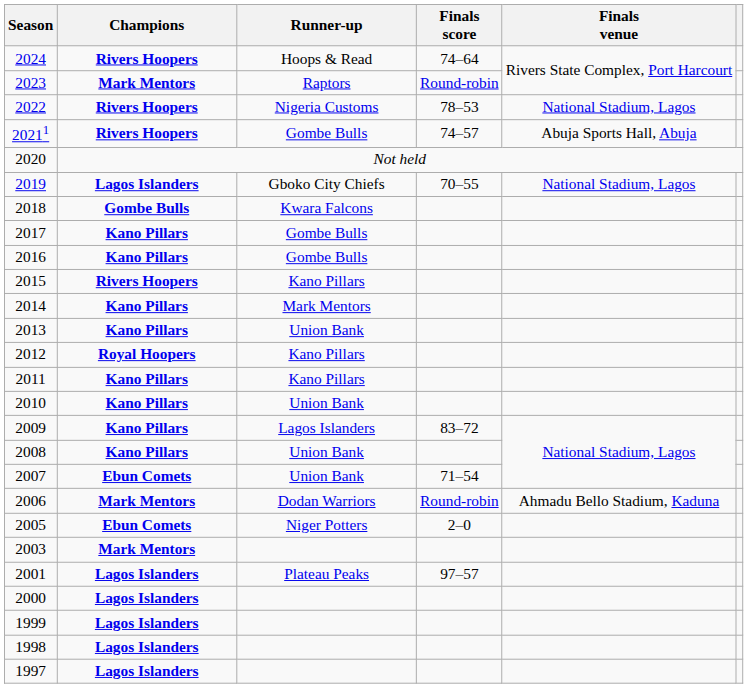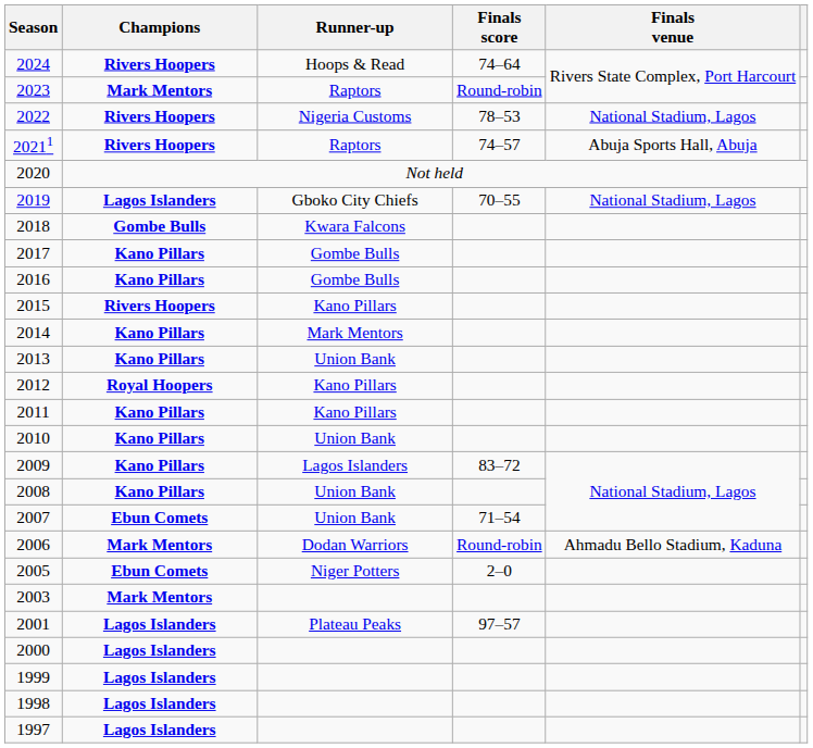 <table class="wikitable" style="text-align:center;">
 <tr>
 <th>Season</th>
 <th width=180>Champions</th>
 <th width=180>Runner-up</th>
 <th>Finals<br>score</th>
 <th>Finals<br>venue</th>
 <th></th>
 </tr>
 <tr>
 <td><a href='#'>2024</a></td>
 <td><strong><a href='#'>Rivers Hoopers</a></strong></td>
 <td>Hoops & Read</td>
 <td>74–64</td>
 <td rowspan="2">Rivers State Complex, <a href='#'>Port Harcourt</a></td>
 <td></td>
 </tr>
 <tr>
 <td><a href='#'>2023</a></td>
 <td><strong><a href='#'>Mark Mentors</a></strong></td>
 <td><a href='#'>Raptors</a></td>
 <td><a href='#'>Round-robin</a></td>
 <td></td>
 </tr>
 <tr>
 <td><a href='#'>2022</a></td>
 <td><strong><a href='#'>Rivers Hoopers</a></strong></td>
 <td><a href='#'>Nigeria Customs</a></td>
 <td>78–53</td>
 <td><a href='#'>National Stadium, Lagos</a></td>
 <td></td>
 </tr>
 <tr>
 <td><a href='#'>2021<sup>1</sup></a></td>
 <td><strong><a href='#'>Rivers Hoopers</a></strong></td>
-<td><a href='#'>Gombe Bulls</a></td>
+<td><a href='#'>Raptors</a></td>
 <td>74–57</td>
 <td>Abuja Sports Hall, <a href='#'>Abuja</a></td>
 <td></td>
 </tr>
 <tr>
 <td>2020</td>
 <td colspan="5"><em>Not held</em></td>
 </tr>
 <tr>
 <td><a href='#'>2019</a></td>
 <td><strong><a href='#'>Lagos Islanders</a></strong></td>
 <td>Gboko City Chiefs</td>
 <td>70–55</td>
 <td><a href='#'>National Stadium, Lagos</a></td>
 <td></td>
 </tr>
 <tr>
 <td>2018</td>
 <td><strong><a href='#'>Gombe Bulls</a></strong></td>
 <td><a href='#'>Kwara Falcons</a></td>
 <td></td>
 <td></td>
 <td></td>
 </tr>
 <tr>
 <td>2017</td>
 <td><strong><a href='#'>Kano Pillars</a></strong></td>
 <td><a href='#'>Gombe Bulls</a></td>
 <td></td>
 <td></td>
 <td></td>
 </tr>
 <tr>
 <td>2016</td>
 <td><strong><a href='#'>Kano Pillars</a></strong></td>
 <td><a href='#'>Gombe Bulls</a></td>
 <td></td>
 <td></td>
 <td></td>
 </tr>
 <tr>
 <td>2015</td>
 <td><strong><a href='#'>Rivers Hoopers</a></strong></td>
 <td><a href='#'>Kano Pillars</a></td>
 <td></td>
 <td></td>
 <td></td>
 </tr>
 <tr>
 <td>2014</td>
 <td><strong><a href='#'>Kano Pillars</a></strong></td>
 <td><a href='#'>Mark Mentors</a></td>
 <td></td>
 <td></td>
 <td></td>
 </tr>
 <tr>
 <td>2013</td>
 <td><strong><a href='#'>Kano Pillars</a></strong></td>
 <td><a href='#'>Union Bank</a></td>
 <td></td>
 <td></td>
 <td></td>
 </tr>
 <tr>
 <td>2012</td>
 <td><strong><a href='#'>Royal Hoopers</a></strong></td>
 <td><a href='#'>Kano Pillars</a></td>
 <td></td>
 <td></td>
 <td></td>
 </tr>
 <tr>
 <td>2011</td>
 <td><strong><a href='#'>Kano Pillars</a></strong></td>
 <td><a href='#'>Kano Pillars</a></td>
 <td></td>
 <td></td>
 <td></td>
 </tr>
 <tr>
 <td>2010</td>
 <td><strong><a href='#'>Kano Pillars</a></strong></td>
 <td><a href='#'>Union Bank</a></td>
 <td></td>
 <td></td>
 <td></td>
 </tr>
 <tr>
 <td>2009</td>
 <td><strong><a href='#'>Kano Pillars</a></strong></td>
 <td><a href='#'>Lagos Islanders</a></td>
 <td>83–72</td>
 <td rowspan="3"><a href='#'>National Stadium, Lagos</a></td>
 <td></td>
 </tr>
 <tr>
 <td>2008</td>
 <td><strong><a href='#'>Kano Pillars</a></strong></td>
 <td><a href='#'>Union Bank</a></td>
 <td></td>
 <td></td>
 </tr>
 <tr>
 <td>2007</td>
 <td><strong><a href='#'>Ebun Comets</a></strong></td>
 <td><a href='#'>Union Bank</a></td>
 <td>71–54</td>
 <td></td>
 </tr>
 <tr>
 <td>2006</td>
 <td><strong><a href='#'>Mark Mentors</a></strong></td>
 <td><a href='#'>Dodan Warriors</a></td>
 <td><a href='#'>Round-robin</a></td>
 <td>Ahmadu Bello Stadium, <a href='#'>Kaduna</a></td>
 <td></td>
 </tr>
 <tr>
 <td>2005</td>
 <td><strong><a href='#'>Ebun Comets</a></strong></td>
 <td><a href='#'>Niger Potters</a></td>
 <td>2–0</td>
 <td></td>
 <td></td>
 </tr>
 <tr>
 <td>2003</td>
 <td><strong><a href='#'>Mark Mentors</a></strong></td>
 <td></td>
 <td></td>
 <td></td>
 <td></td>
 </tr>
 <tr>
 <td>2001</td>
 <td><strong><a href='#'>Lagos Islanders</a></strong></td>
 <td><a href='#'>Plateau Peaks</a></td>
 <td>97–57</td>
 <td></td>
 <td></td>
 </tr>
 <tr>
 <td>2000</td>
 <td><strong><a href='#'>Lagos Islanders</a></strong></td>
 <td></td>
 <td></td>
 <td></td>
 <td></td>
 </tr>
 <tr>
 <td>1999</td>
 <td><strong><a href='#'>Lagos Islanders</a></strong></td>
 <td></td>
 <td></td>
 <td></td>
 <td></td>
 </tr>
 <tr>
 <td>1998</td>
 <td><strong><a href='#'>Lagos Islanders</a></strong></td>
 <td></td>
 <td></td>
 <td></td>
 <td></td>
 </tr>
 <tr>
 <td>1997</td>
 <td><strong><a href='#'>Lagos Islanders</a></strong></td>
 <td></td>
 <td></td>
 <td></td>
 <td></td>
 </tr>
 </table>
